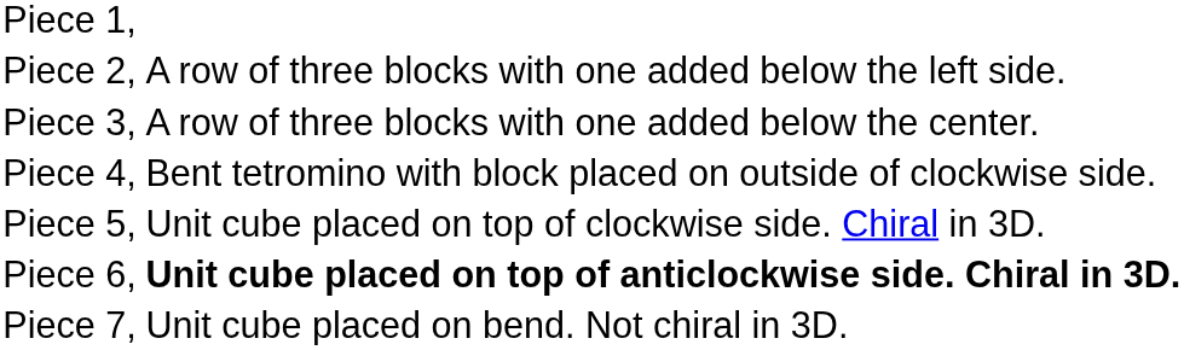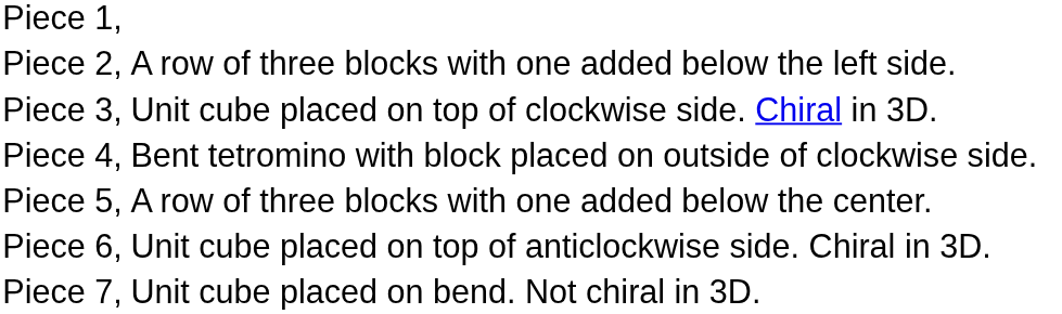 <table>
 <tr>
 <td></td>
 <td align="center">Piece 1, </td>
 </tr>
 <tr>
 <td></td>
 <td align="center">Piece 2, </td>
 <td>A row of three blocks with one added below the left side.</td>
 </tr>
 <tr>
 <td></td>
 <td align="center">Piece 3, </td>
-<td>A row of three blocks with one added below the center.</td>
+<td>Unit cube placed on top of clockwise side. <a href='#'>Chiral</a> in 3D. </td>
 </tr>
 <tr>
 <td></td>
 <td align="center">Piece 4, </td>
 <td>Bent tetromino with block placed on outside of clockwise side.</td>
 </tr>
 <tr>
 <td></td>
 <td align="center">Piece 5, </td>
-<td>Unit cube placed on top of clockwise side. <a href='#'>Chiral</a> in 3D. </td>
+<td>A row of three blocks with one added below the center.</td>
 </tr>
 <tr>
 <td></td>
 <td align="center">Piece 6, </td>
-<td><strong>Unit cube placed on top of anticlockwise side. Chiral in 3D. </strong></td>
+<td>Unit cube placed on top of anticlockwise side. Chiral in 3D. </td>
 </tr>
 <tr>
 <td></td>
 <td align="center">Piece 7, </td>
 <td>Unit cube placed on bend. Not chiral in 3D.</td>
 </tr>
 </table>
